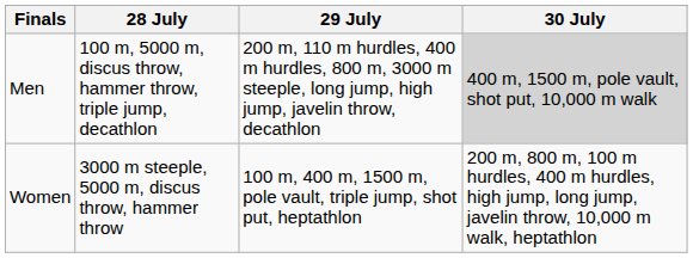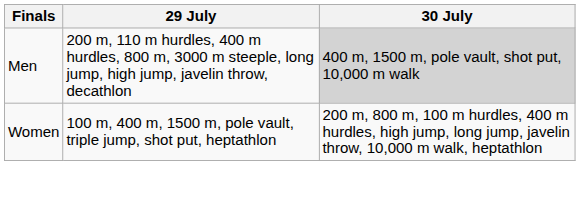 <table class=wikitable>
 <tr>
 <th scope="col">Finals</th>
-<th scope="col">28 July</th>
 <th scope="col">29 July</th>
 <th scope="col">30 July</th>
 </tr>
 <tr>
 <td>Men</td>
-<td>100 m, 5000 m, discus throw, hammer throw, triple jump, decathlon</td>
 <td>200 m, 110 m hurdles, 400 m hurdles, 800 m, 3000 m steeple, long jump, high jump, javelin throw, decathlon</td>
 <td style="background: lightgrey;">400 m, 1500 m, pole vault, shot put, 10,000 m walk</td>
 </tr>
 <tr>
 <td>Women</td>
-<td>3000 m steeple, 5000 m, discus throw, hammer throw</td>
 <td>100 m, 400 m, 1500 m, pole vault, triple jump, shot put, heptathlon</td>
 <td>200 m, 800 m, 100 m hurdles, 400 m hurdles, high jump, long jump, javelin throw, 10,000 m walk, heptathlon</td>
 </tr>
 </table>
